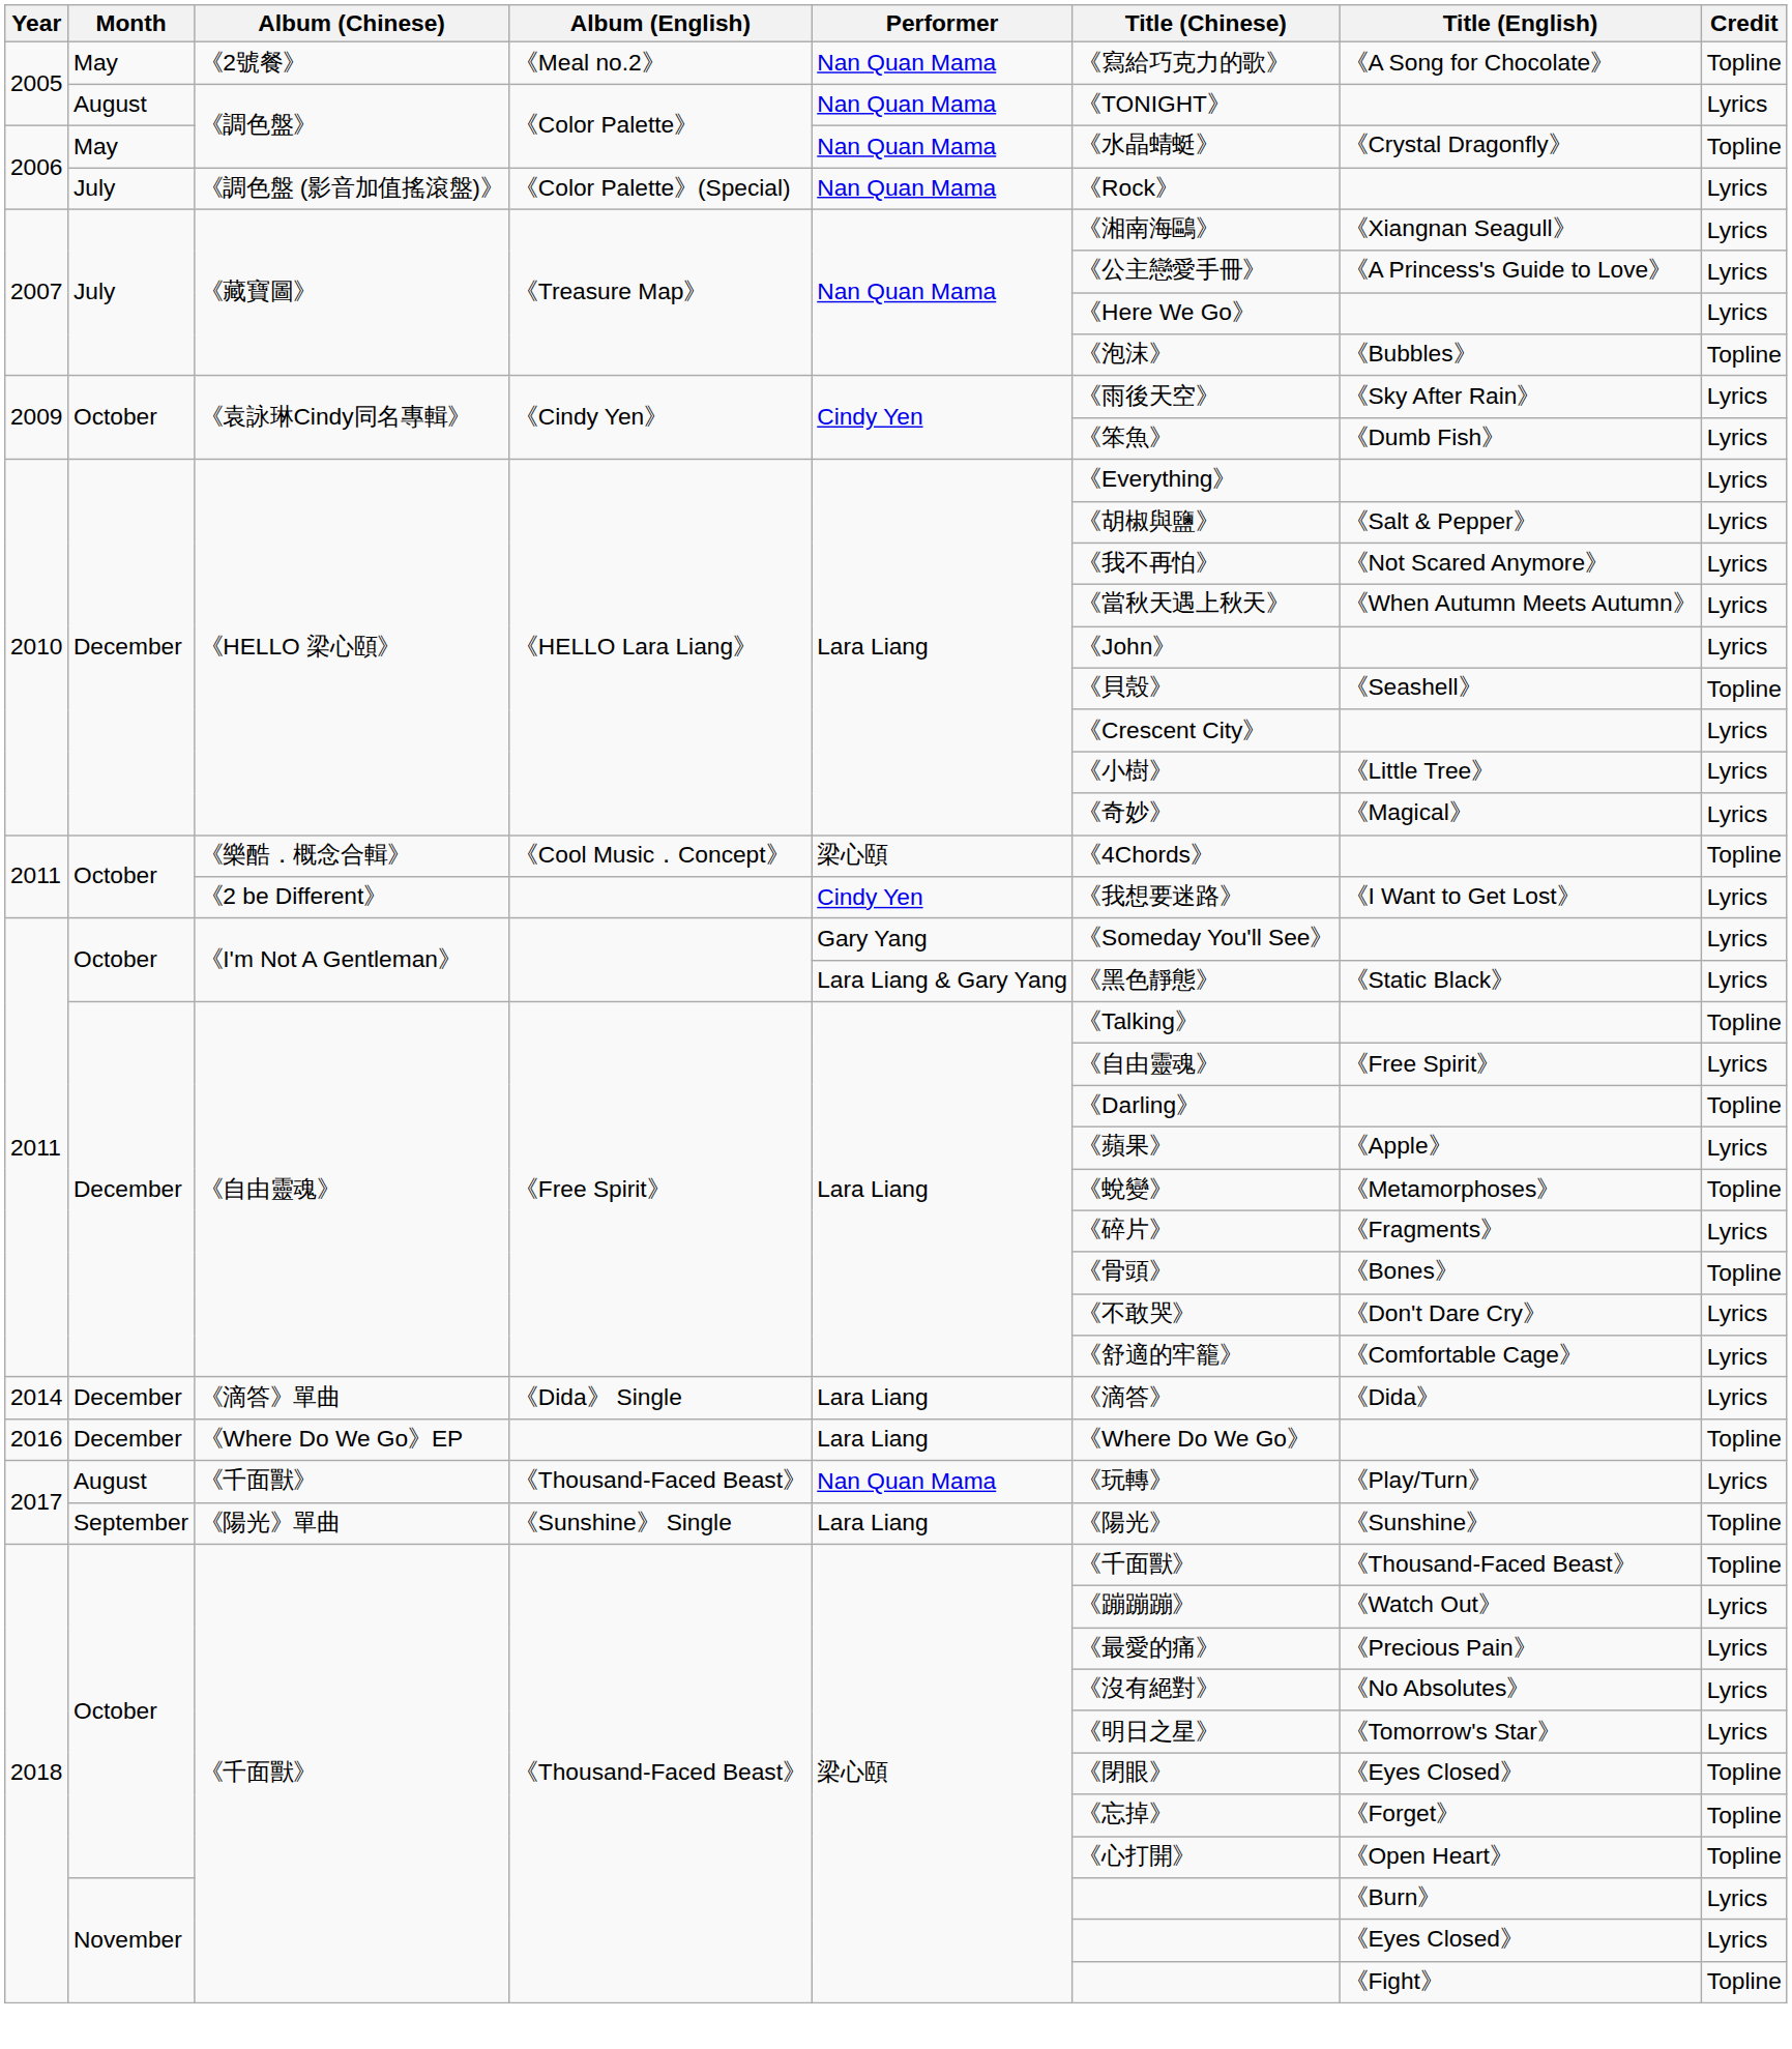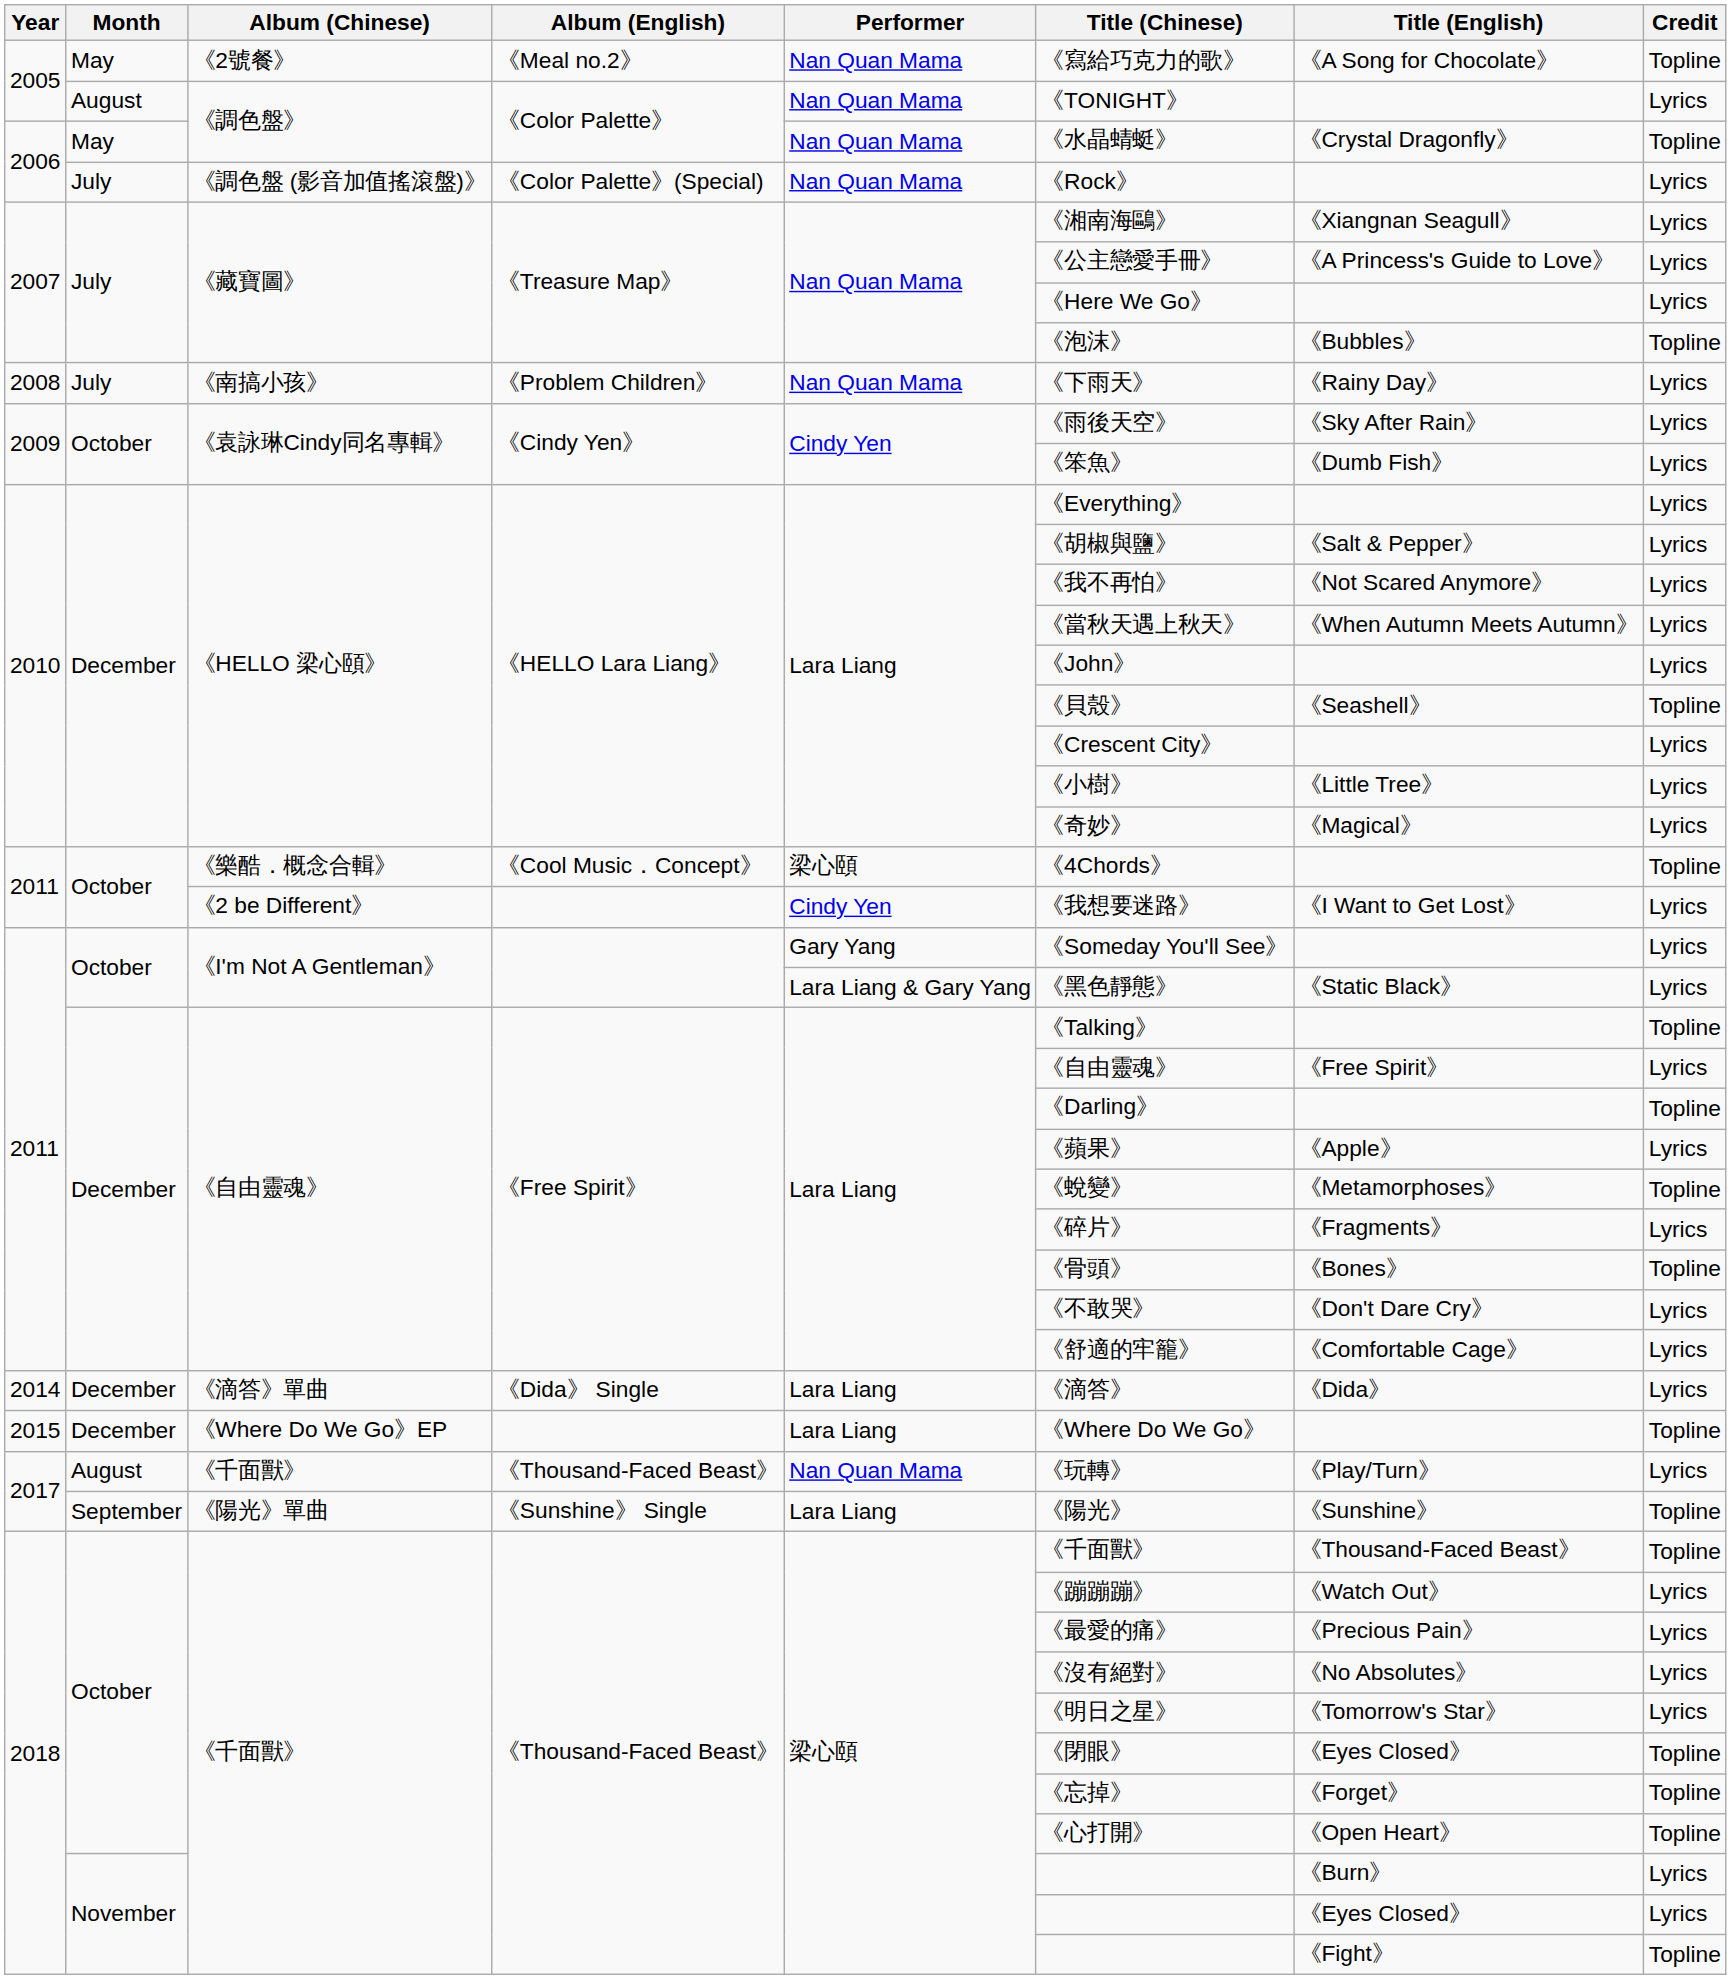 <table class="wikitable">
 <tr>
 <th>Year</th>
 <th>Month</th>
 <th>Album (Chinese)</th>
 <th>Album (English)</th>
 <th>Performer</th>
 <th>Title (Chinese)</th>
 <th>Title (English)</th>
 <th>Credit</th>
 </tr>
 <tr>
 <td rowspan="2">2005</td>
 <td>May</td>
 <td>《2號餐》</td>
 <td>《Meal no.2》</td>
 <td><a href='#'>Nan Quan Mama</a></td>
 <td>《寫給巧克力的歌》</td>
 <td>《A Song for Chocolate》</td>
 <td>Topline</td>
 </tr>
 <tr>
 <td>August</td>
 <td rowspan="2">《調色盤》</td>
 <td rowspan="2">《Color Palette》</td>
 <td><a href='#'>Nan Quan Mama</a></td>
 <td>《TONIGHT》</td>
 <td></td>
 <td>Lyrics</td>
 </tr>
 <tr>
 <td rowspan="2">2006</td>
 <td>May</td>
 <td><a href='#'>Nan Quan Mama</a></td>
 <td>《水晶蜻蜓》</td>
 <td>《Crystal Dragonfly》</td>
 <td>Topline</td>
 </tr>
 <tr>
 <td>July</td>
 <td>《調色盤 (影音加值搖滾盤)》</td>
 <td>《Color Palette》(Special)</td>
 <td><a href='#'>Nan Quan Mama</a></td>
 <td>《Rock》</td>
 <td></td>
 <td>Lyrics</td>
 </tr>
 <tr>
 <td rowspan="4">2007</td>
 <td rowspan="4">July</td>
 <td rowspan="4">《藏寶圖》</td>
 <td rowspan="4">《Treasure Map》</td>
 <td rowspan="4"><a href='#'>Nan Quan Mama</a></td>
 <td>《湘南海鷗》</td>
 <td>《Xiangnan Seagull》</td>
 <td>Lyrics</td>
 </tr>
 <tr>
 <td>《公主戀愛手冊》</td>
 <td>《A Princess's Guide to Love》</td>
 <td>Lyrics</td>
 </tr>
 <tr>
 <td>《Here We Go》</td>
 <td></td>
 <td>Lyrics</td>
 </tr>
 <tr>
 <td>《泡沫》</td>
 <td>《Bubbles》</td>
 <td>Topline</td>
+</tr>
+<tr>
+<td>2008</td>
+<td>July</td>
+<td>《南搞小孩》</td>
+<td>《Problem Children》</td>
+<td><a href='#'>Nan Quan Mama</a></td>
+<td>《下雨天》</td>
+<td>《Rainy Day》</td>
+<td>Lyrics</td>
 </tr>
 <tr>
 <td rowspan="2">2009</td>
 <td rowspan="2">October</td>
 <td rowspan="2">《袁詠琳Cindy同名專輯》</td>
 <td rowspan="2">《Cindy Yen》</td>
 <td rowspan="2"><a href='#'>Cindy Yen</a></td>
 <td>《雨後天空》</td>
 <td>《Sky After Rain》</td>
 <td>Lyrics</td>
 </tr>
 <tr>
 <td>《笨魚》</td>
 <td>《Dumb Fish》</td>
 <td>Lyrics</td>
 </tr>
 <tr>
 <td rowspan="9">2010</td>
 <td rowspan="9">December</td>
 <td rowspan="9">《HELLO 梁心頤》</td>
 <td rowspan="9">《HELLO Lara Liang》</td>
 <td rowspan="9">Lara Liang</td>
 <td>《Everything》</td>
 <td></td>
 <td>Lyrics</td>
 </tr>
 <tr>
 <td>《胡椒與鹽》</td>
 <td>《Salt & Pepper》</td>
 <td>Lyrics</td>
 </tr>
 <tr>
 <td>《我不再怕》</td>
 <td>《Not Scared Anymore》</td>
 <td>Lyrics</td>
 </tr>
 <tr>
 <td>《當秋天遇上秋天》</td>
 <td>《When Autumn Meets Autumn》</td>
 <td>Lyrics</td>
 </tr>
 <tr>
 <td>《John》</td>
 <td></td>
 <td>Lyrics</td>
 </tr>
 <tr>
 <td>《貝殼》</td>
 <td>《Seashell》</td>
 <td>Topline</td>
 </tr>
 <tr>
 <td>《Crescent City》</td>
 <td></td>
 <td>Lyrics</td>
 </tr>
 <tr>
 <td>《小樹》</td>
 <td>《Little Tree》</td>
 <td>Lyrics</td>
 </tr>
 <tr>
 <td>《奇妙》</td>
 <td>《Magical》</td>
 <td>Lyrics</td>
 </tr>
 <tr>
 <td rowspan="2">2011</td>
 <td rowspan="2">October</td>
 <td>《樂酷．概念合輯》</td>
 <td>《Cool Music．Concept》</td>
 <td>梁心頤</td>
 <td>《4Chords》</td>
 <td></td>
 <td>Topline</td>
 </tr>
 <tr>
 <td>《2 be Different》</td>
 <td></td>
 <td><a href='#'>Cindy Yen</a></td>
 <td>《我想要迷路》</td>
 <td>《I Want to Get Lost》</td>
 <td>Lyrics</td>
 </tr>
 <tr>
 <td rowspan="11">2011</td>
 <td rowspan="2">October</td>
 <td rowspan="2">《I'm Not A Gentleman》</td>
 <td rowspan="2"></td>
 <td>Gary Yang</td>
 <td>《Someday You'll See》</td>
 <td></td>
 <td>Lyrics</td>
 </tr>
 <tr>
 <td>Lara Liang & Gary Yang</td>
 <td>《黑色靜態》</td>
 <td>《Static Black》</td>
 <td>Lyrics</td>
 </tr>
 <tr>
 <td rowspan="9">December</td>
 <td rowspan="9">《自由靈魂》</td>
 <td rowspan="9">《Free Spirit》</td>
 <td rowspan="9">Lara Liang</td>
 <td>《Talking》</td>
 <td></td>
 <td>Topline</td>
 </tr>
 <tr>
 <td>《自由靈魂》</td>
 <td>《Free Spirit》</td>
 <td>Lyrics</td>
 </tr>
 <tr>
 <td>《Darling》</td>
 <td></td>
 <td>Topline</td>
 </tr>
 <tr>
 <td>《蘋果》</td>
 <td>《Apple》</td>
 <td>Lyrics</td>
 </tr>
 <tr>
 <td>《蛻變》</td>
 <td>《Metamorphoses》</td>
 <td>Topline</td>
 </tr>
 <tr>
 <td>《碎片》</td>
 <td>《Fragments》</td>
 <td>Lyrics</td>
 </tr>
 <tr>
 <td>《骨頭》</td>
 <td>《Bones》</td>
 <td>Topline</td>
 </tr>
 <tr>
 <td>《不敢哭》</td>
 <td>《Don't Dare Cry》</td>
 <td>Lyrics</td>
 </tr>
 <tr>
 <td>《舒適的牢籠》</td>
 <td>《Comfortable Cage》</td>
 <td>Lyrics</td>
 </tr>
 <tr>
 <td>2014</td>
 <td>December</td>
 <td>《滴答》單曲</td>
 <td>《Dida》 Single</td>
 <td>Lara Liang</td>
 <td>《滴答》</td>
 <td>《Dida》</td>
 <td>Lyrics</td>
 </tr>
 <tr>
-<td>2016</td>
+<td>2015</td>
 <td>December</td>
 <td>《Where Do We Go》EP</td>
 <td></td>
 <td>Lara Liang</td>
 <td>《Where Do We Go》</td>
 <td></td>
 <td>Topline</td>
 </tr>
 <tr>
 <td rowspan="2">2017</td>
 <td>August</td>
 <td>《千面獸》</td>
 <td>《Thousand-Faced Beast》</td>
 <td><a href='#'>Nan Quan Mama</a></td>
 <td>《玩轉》</td>
 <td>《Play/Turn》</td>
 <td>Lyrics</td>
 </tr>
 <tr>
 <td>September</td>
 <td>《陽光》單曲</td>
 <td>《Sunshine》 Single</td>
 <td>Lara Liang</td>
 <td>《陽光》</td>
 <td>《Sunshine》</td>
 <td>Topline</td>
 </tr>
 <tr>
 <td rowspan="11">2018</td>
 <td rowspan="8">October</td>
 <td rowspan="11">《千面獸》</td>
 <td rowspan="11">《Thousand-Faced Beast》</td>
 <td rowspan="11">梁心頤</td>
 <td>《千面獸》</td>
 <td>《Thousand-Faced Beast》</td>
 <td>Topline</td>
 </tr>
 <tr>
 <td>《蹦蹦蹦》</td>
 <td>《Watch Out》</td>
 <td>Lyrics</td>
 </tr>
 <tr>
 <td>《最愛的痛》</td>
 <td>《Precious Pain》</td>
 <td>Lyrics</td>
 </tr>
 <tr>
 <td>《沒有絕對》</td>
 <td>《No Absolutes》</td>
 <td>Lyrics</td>
 </tr>
 <tr>
 <td>《明日之星》</td>
 <td>《Tomorrow's Star》</td>
 <td>Lyrics</td>
 </tr>
 <tr>
 <td>《閉眼》</td>
 <td>《Eyes Closed》</td>
 <td>Topline</td>
 </tr>
 <tr>
 <td>《忘掉》</td>
 <td>《Forget》</td>
 <td>Topline</td>
 </tr>
 <tr>
 <td>《心打開》</td>
 <td>《Open Heart》</td>
 <td>Topline</td>
 </tr>
 <tr>
 <td rowspan="3">November</td>
 <td></td>
 <td>《Burn》</td>
 <td>Lyrics</td>
 </tr>
 <tr>
 <td></td>
 <td>《Eyes Closed》</td>
 <td>Lyrics</td>
 </tr>
 <tr>
 <td></td>
 <td>《Fight》</td>
 <td>Topline</td>
 </tr>
 </table>
